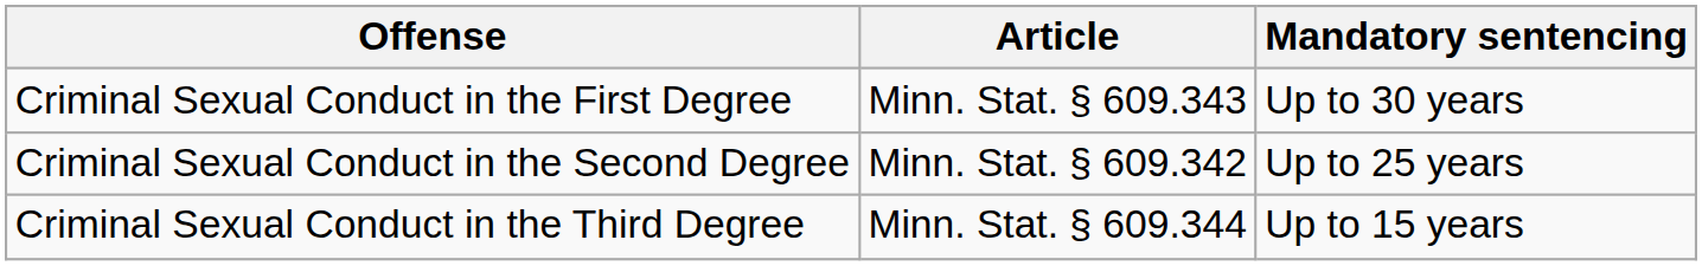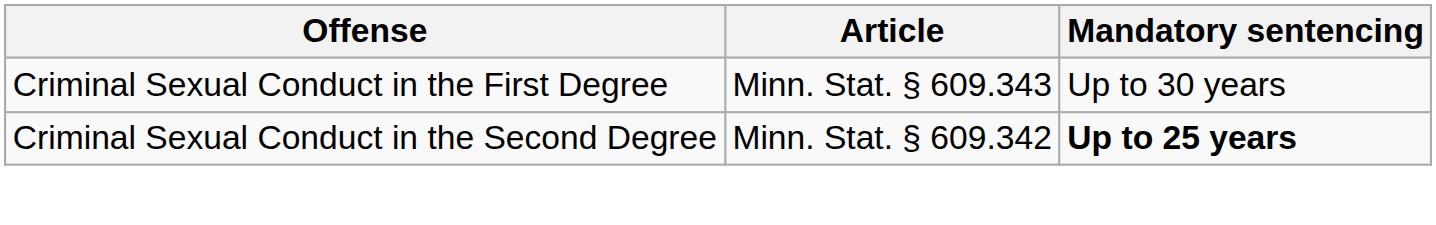 <table class="wikitable">
 <tr>
 <th>Offense</th>
 <th>Article</th>
 <th>Mandatory sentencing</th>
 </tr>
 <tr>
 <td>Criminal Sexual Conduct in the First Degree</td>
 <td>Minn. Stat. § 609.343</td>
 <td>Up to 30 years</td>
 </tr>
 <tr>
 <td>Criminal Sexual Conduct in the Second Degree</td>
 <td>Minn. Stat. § 609.342</td>
-<td>Up to 25 years</td>
-</tr>
-<tr>
-<td>Criminal Sexual Conduct in the Third Degree</td>
-<td>Minn. Stat. § 609.344</td>
-<td>Up to 15 years</td>
+<td><strong>Up to 25 years</strong></td>
 </tr>
 </table>
